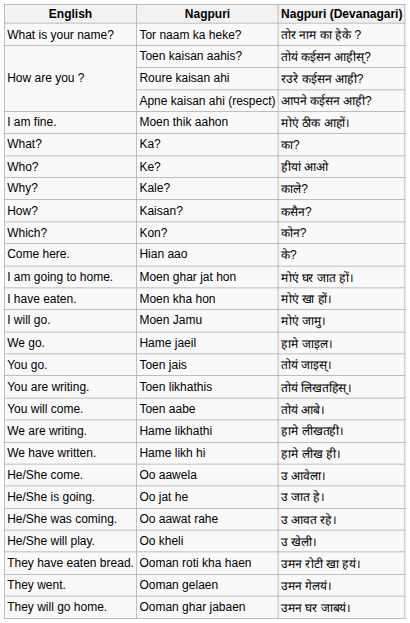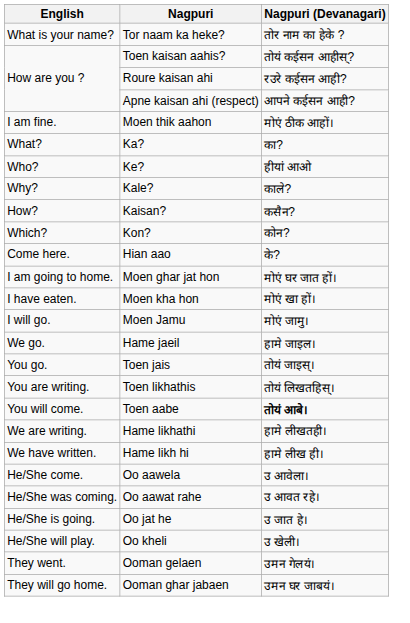 <table class="wikitable">
 <tr>
 <th>English</th>
 <th>Nagpuri</th>
 <th>Nagpuri (Devanagari)</th>
 </tr>
 <tr>
 <td>What is your name?</td>
 <td>Tor naam ka heke?</td>
 <td>तोर नाम का हेके ?</td>
 </tr>
 <tr>
 <td rowspan="3">How are you ?</td>
 <td>Toen kaisan aahis?</td>
 <td>तोयं कईसन आहीस्?</td>
 </tr>
 <tr>
 <td>Roure kaisan ahi</td>
 <td>रउरे कईसन आही?</td>
 </tr>
 <tr>
 <td>Apne kaisan ahi (respect)</td>
 <td>आपने कईसन आही?</td>
 </tr>
 <tr>
 <td>I am fine.</td>
 <td>Moen thik aahon</td>
 <td>मोएं ठीक आहों।</td>
 </tr>
 <tr>
 <td>What?</td>
 <td>Ka?</td>
 <td>का?</td>
 </tr>
 <tr>
 <td>Who?</td>
 <td>Ke?</td>
 <td>हीयां आओ</td>
 </tr>
 <tr>
 <td>Why?</td>
 <td>Kale?</td>
 <td>काले?</td>
 </tr>
 <tr>
 <td>How?</td>
 <td>Kaisan?</td>
 <td>कसैन?</td>
 </tr>
 <tr>
 <td>Which?</td>
 <td>Kon?</td>
 <td>कोन?</td>
 </tr>
 <tr>
 <td>Come here.</td>
 <td>Hian aao</td>
 <td>के?</td>
 </tr>
 <tr>
 <td>I am going to home.</td>
 <td>Moen ghar jat hon</td>
 <td>मोएं घर जात हों।</td>
 </tr>
 <tr>
 <td>I have eaten.</td>
 <td>Moen kha hon</td>
 <td>मोएं खा हों।</td>
 </tr>
 <tr>
 <td>I will go.</td>
 <td>Moen Jamu</td>
 <td>मोएं जामु।</td>
 </tr>
 <tr>
 <td>We go.</td>
 <td>Hame jaeil</td>
 <td>हामे जाइल।</td>
 </tr>
 <tr>
 <td>You go.</td>
 <td>Toen jais</td>
 <td>तोयं जाइस्।</td>
 </tr>
 <tr>
 <td>You are writing.</td>
 <td>Toen likhathis</td>
 <td>तोयं लिखतहिस्।</td>
 </tr>
 <tr>
 <td>You will come.</td>
 <td>Toen aabe</td>
-<td>तोयं आबे।</td>
+<td><strong>तोयं आबे।</strong></td>
 </tr>
 <tr>
 <td>We are writing.</td>
 <td>Hame likhathi</td>
 <td>हामे लीखतही।</td>
 </tr>
 <tr>
 <td>We have written.</td>
 <td>Hame likh hi</td>
 <td>हामे लीख ही।</td>
 </tr>
 <tr>
 <td>He/She come.</td>
 <td>Oo aawela</td>
 <td>उ आवेला।</td>
 </tr>
 <tr>
+<td>He/She was coming.</td>
+<td>Oo aawat rahe</td>
+<td>उ आवत रहे।</td>
+</tr>
+<tr>
 <td>He/She is going.</td>
 <td>Oo jat he</td>
 <td>उ जात हे।</td>
 </tr>
 <tr>
-<td>He/She was coming.</td>
-<td>Oo aawat rahe</td>
-<td>उ आवत रहे।</td>
-</tr>
-<tr>
 <td>He/She will play.</td>
 <td>Oo kheli</td>
 <td>उ खेली।</td>
-</tr>
-<tr>
-<td>They have eaten bread.</td>
-<td>Ooman roti kha haen</td>
-<td>उमन रोटी खा हयं।</td>
 </tr>
 <tr>
 <td>They went.</td>
 <td>Ooman gelaen</td>
 <td>उमन गेलयं।</td>
 </tr>
 <tr>
 <td>They will go home.</td>
 <td>Ooman ghar jabaen</td>
 <td>उमन घर जाबयं।</td>
 </tr>
 </table>
